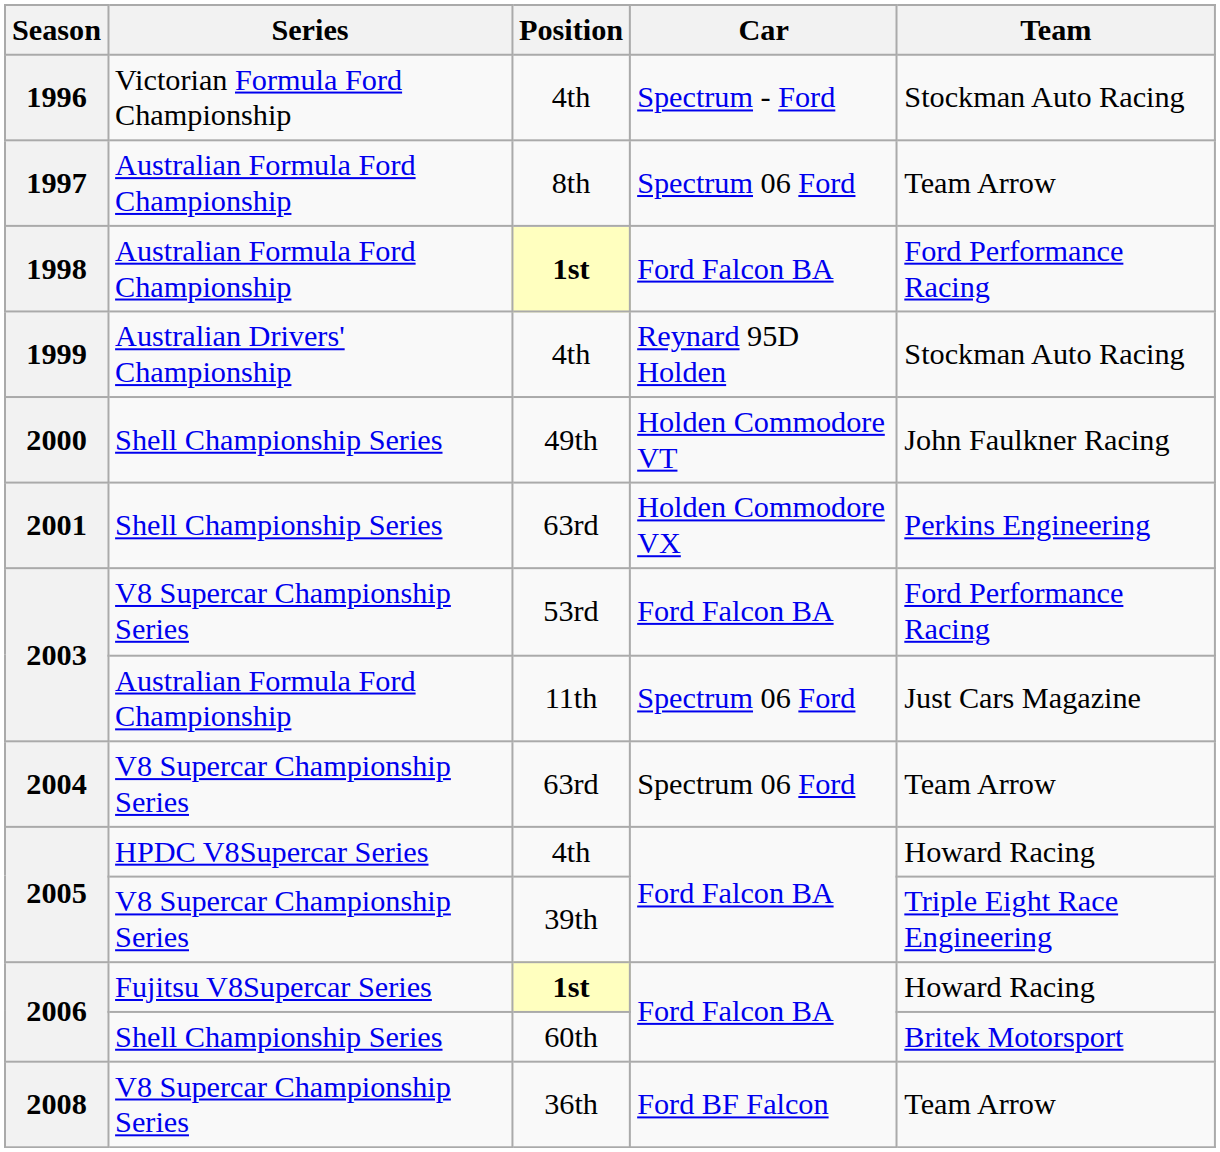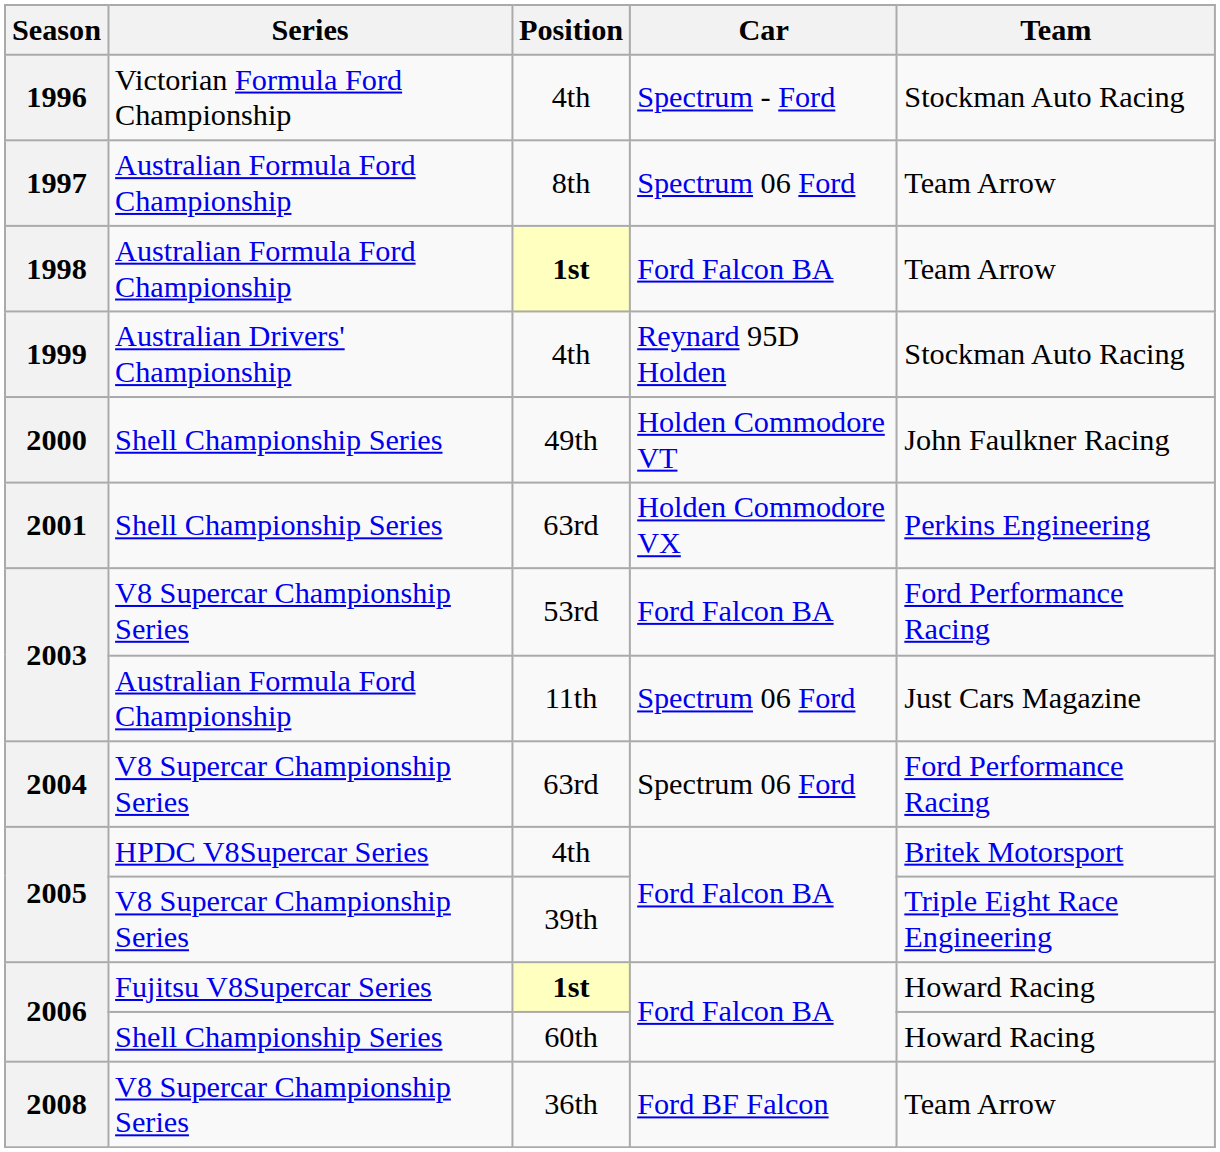 <table class="wikitable" style="font-size: 95%;">
 <tr>
 <th>Season</th>
 <th>Series</th>
 <th>Position</th>
 <th>Car</th>
 <th>Team</th>
 </tr>
 <tr>
 <th>1996</th>
 <td>Victorian <a href='#'>Formula Ford</a> Championship</td>
 <td align="center">4th</td>
 <td><a href='#'>Spectrum</a> - <a href='#'>Ford</a></td>
 <td>Stockman Auto Racing</td>
 </tr>
 <tr>
 <th>1997</th>
 <td><a href='#'>Australian Formula Ford Championship</a></td>
 <td align="center">8th</td>
 <td><a href='#'>Spectrum</a> 06 <a href='#'>Ford</a></td>
 <td>Team Arrow</td>
 </tr>
 <tr>
 <th>1998</th>
 <td><a href='#'>Australian Formula Ford Championship</a></td>
 <td align="center" style="background:#ffffbf;"><strong>1st</strong></td>
 <td><a href='#'>Ford Falcon BA</a></td>
-<td><a href='#'>Ford Performance Racing</a></td>
+<td>Team Arrow</td>
 </tr>
 <tr>
 <th>1999</th>
 <td><a href='#'>Australian Drivers' Championship</a></td>
 <td align="center">4th</td>
 <td><a href='#'>Reynard</a> 95D <a href='#'>Holden</a></td>
 <td>Stockman Auto Racing</td>
 </tr>
 <tr>
 <th>2000</th>
 <td><a href='#'>Shell Championship Series</a></td>
 <td align="center">49th</td>
 <td><a href='#'>Holden Commodore VT</a></td>
 <td>John Faulkner Racing</td>
 </tr>
 <tr>
 <th>2001</th>
 <td><a href='#'>Shell Championship Series</a></td>
 <td align="center">63rd</td>
 <td><a href='#'>Holden Commodore VX</a></td>
 <td><a href='#'>Perkins Engineering</a></td>
 </tr>
 <tr>
 <th rowspan=2>2003</th>
 <td><a href='#'>V8 Supercar Championship Series</a></td>
 <td align="center">53rd</td>
 <td><a href='#'>Ford Falcon BA</a></td>
 <td><a href='#'>Ford Performance Racing</a></td>
 </tr>
 <tr>
 <td><a href='#'>Australian Formula Ford Championship</a></td>
 <td align="center">11th</td>
 <td><a href='#'>Spectrum</a> 06 <a href='#'>Ford</a></td>
 <td>Just Cars Magazine</td>
 </tr>
 <tr>
 <th>2004</th>
 <td><a href='#'>V8 Supercar Championship Series</a></td>
 <td align="center">63rd</td>
 <td>Spectrum 06 <a href='#'>Ford</a></td>
-<td>Team Arrow</td>
+<td><a href='#'>Ford Performance Racing</a></td>
 </tr>
 <tr>
 <th rowspan=2>2005</th>
 <td><a href='#'>HPDC V8Supercar Series</a></td>
 <td align="center">4th</td>
 <td rowspan=2><a href='#'>Ford Falcon BA</a></td>
-<td>Howard Racing</td>
+<td><a href='#'>Britek Motorsport</a></td>
 </tr>
 <tr>
 <td><a href='#'>V8 Supercar Championship Series</a></td>
 <td align="center">39th</td>
 <td><a href='#'>Triple Eight Race Engineering</a></td>
 </tr>
 <tr>
 <th rowspan=2>2006</th>
 <td><a href='#'>Fujitsu V8Supercar Series</a></td>
 <td align="center" style="background:#ffffbf;"><strong>1st</strong></td>
 <td rowspan=2><a href='#'>Ford Falcon BA</a></td>
 <td>Howard Racing</td>
 </tr>
 <tr>
 <td><a href='#'>Shell Championship Series</a></td>
 <td align="center">60th</td>
-<td><a href='#'>Britek Motorsport</a></td>
+<td>Howard Racing</td>
 </tr>
 <tr>
 <th>2008</th>
 <td><a href='#'>V8 Supercar Championship Series</a></td>
 <td align="center">36th</td>
 <td><a href='#'>Ford BF Falcon</a></td>
 <td>Team Arrow</td>
 </tr>
 </table>
